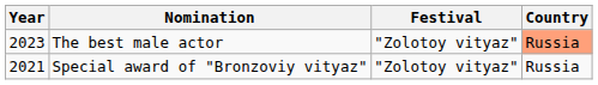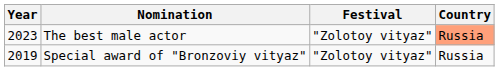 <table class="wikitable">
 <tr>
 <th>Year</th>
 <th>Nomination</th>
 <th>Festival</th>
 <th>Country</th>
 </tr>
 <tr>
 <td>2023</td>
 <td>The best male actor</td>
 <td>"Zolotoy vityaz"</td>
 <td style="background: lightsalmon;">Russia</td>
 </tr>
 <tr>
-<td>2021</td>
+<td>2019</td>
 <td>Special award of "Bronzoviy vityaz"</td>
 <td>"Zolotoy vityaz"</td>
 <td>Russia</td>
 </tr>
 </table>
